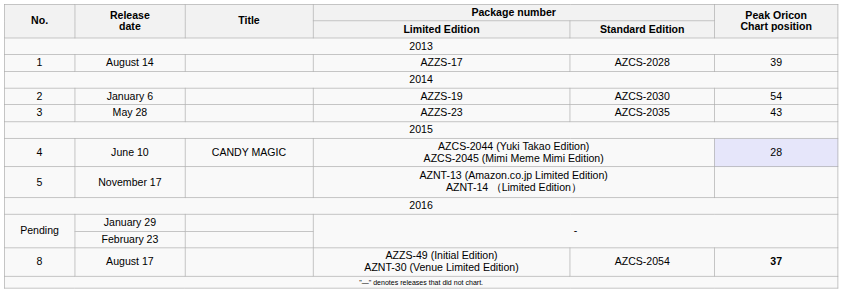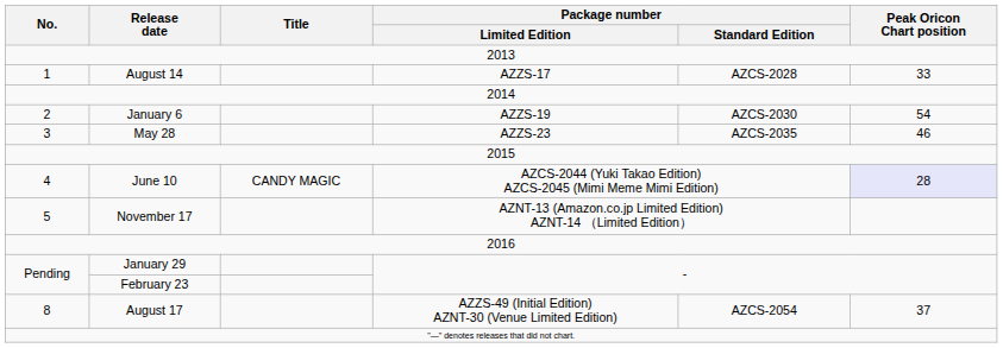 <table class="wikitable" style="text-align: center; width: 100%">
 <tr>
 <th rowspan=2>No.</th>
 <th rowspan=2>Release<br>date</th>
 <th rowspan=2>Title</th>
 <th colspan=2>Package number</th>
 <th rowspan=2>Peak Oricon<br>Chart position</th>
 </tr>
 <tr>
 <th>Limited Edition</th>
 <th>Standard Edition</th>
 </tr>
 <tr>
 <td colspan=6>2013</td>
 </tr>
 <tr>
 <td>1</td>
 <td>August 14</td>
 <td></td>
 <td>AZZS-17</td>
 <td>AZCS-2028</td>
-<td>39</td>
+<td>33</td>
 </tr>
 <tr>
 <td colspan=6>2014</td>
 </tr>
 <tr>
 <td>2</td>
 <td>January 6</td>
 <td></td>
 <td>AZZS-19</td>
 <td>AZCS-2030</td>
 <td>54</td>
 </tr>
 <tr>
 <td>3</td>
 <td>May 28</td>
 <td></td>
 <td>AZZS-23</td>
 <td>AZCS-2035</td>
-<td>43</td>
+<td>46</td>
 </tr>
 <tr>
 <td colspan=6>2015</td>
 </tr>
 <tr>
 <td>4</td>
 <td>June 10</td>
 <td>CANDY MAGIC</td>
 <td colspan=2>AZCS-2044 (Yuki Takao Edition)<br>AZCS-2045 (Mimi Meme Mimi Edition)</td>
 <td style="background: lavender;">28</td>
 </tr>
 <tr>
 <td>5</td>
 <td>November 17</td>
 <td></td>
 <td colspan=2>AZNT-13 (Amazon.co.jp Limited Edition)<br>AZNT-14 （Limited Edition）</td>
 <td></td>
 </tr>
 <tr>
 <td colspan=6>2016</td>
 </tr>
 <tr>
 <td rowspan=2>Pending</td>
 <td>January 29</td>
 <td></td>
 <td rowspan=2 colspan=3>-</td>
 </tr>
 <tr>
 <td>February 23</td>
 <td></td>
 </tr>
 <tr>
 <td>8</td>
 <td>August 17</td>
 <td></td>
 <td>AZZS-49 (Initial Edition)<br>AZNT-30 (Venue Limited Edition)</td>
 <td>AZCS-2054</td>
-<td><strong>37</strong></td>
+<td>37</td>
 </tr>
 <tr>
 <td align="center" colspan="13" style="font-size: 8pt">"—" denotes releases that did not chart.</td>
 </tr>
 </table>
